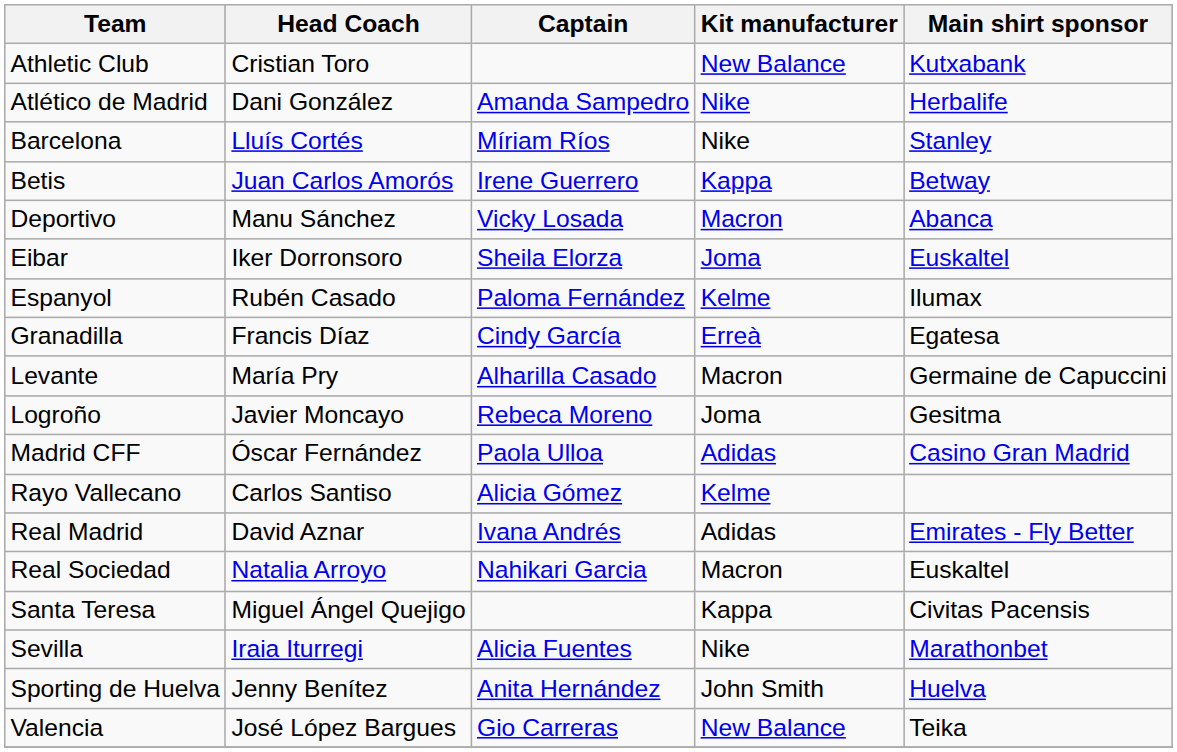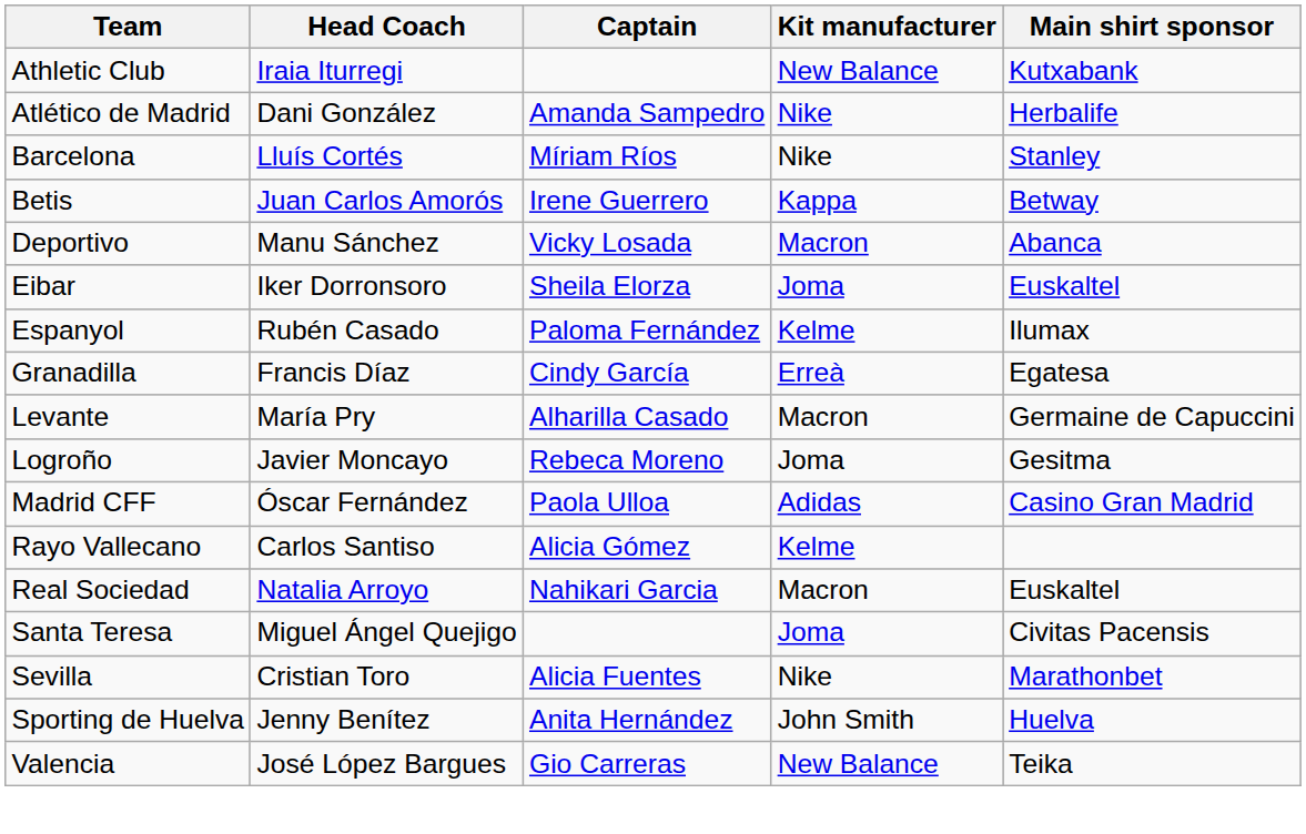 <table class="wikitable sortable" style="text-align: left;">
 <tr>
 <th>Team</th>
 <th>Head Coach</th>
 <th>Captain</th>
 <th>Kit manufacturer</th>
 <th>Main shirt sponsor</th>
 </tr>
 <tr>
 <td>Athletic Club</td>
-<td>Cristian Toro</td>
+<td><a href='#'>Iraia Iturregi</a></td>
 <td></td>
 <td><a href='#'>New Balance</a></td>
 <td><a href='#'>Kutxabank</a></td>
 </tr>
 <tr>
 <td>Atlético de Madrid</td>
 <td>Dani González</td>
 <td><a href='#'>Amanda Sampedro</a></td>
 <td><a href='#'>Nike</a></td>
 <td><a href='#'>Herbalife</a></td>
 </tr>
 <tr>
 <td>Barcelona</td>
 <td><a href='#'>Lluís Cortés</a></td>
 <td><a href='#'>Míriam Ríos</a></td>
 <td>Nike</td>
 <td><a href='#'>Stanley</a></td>
 </tr>
 <tr>
 <td>Betis</td>
 <td><a href='#'>Juan Carlos Amorós</a></td>
 <td><a href='#'>Irene Guerrero</a></td>
 <td><a href='#'>Kappa</a></td>
 <td><a href='#'>Betway</a></td>
 </tr>
 <tr>
 <td>Deportivo</td>
 <td>Manu Sánchez</td>
 <td><a href='#'>Vicky Losada</a></td>
 <td><a href='#'>Macron</a></td>
 <td><a href='#'>Abanca</a></td>
 </tr>
 <tr>
 <td>Eibar</td>
 <td>Iker Dorronsoro</td>
 <td><a href='#'>Sheila Elorza</a></td>
 <td><a href='#'>Joma</a></td>
 <td><a href='#'>Euskaltel</a></td>
 </tr>
 <tr>
 <td>Espanyol</td>
 <td>Rubén Casado</td>
 <td><a href='#'>Paloma Fernández</a></td>
 <td><a href='#'>Kelme</a></td>
 <td>Ilumax</td>
 </tr>
 <tr>
 <td>Granadilla</td>
 <td>Francis Díaz</td>
 <td><a href='#'>Cindy García</a></td>
 <td><a href='#'>Erreà</a></td>
 <td>Egatesa</td>
 </tr>
 <tr>
 <td>Levante</td>
 <td>María Pry</td>
 <td><a href='#'>Alharilla Casado</a></td>
 <td>Macron</td>
 <td>Germaine de Capuccini</td>
 </tr>
 <tr>
 <td>Logroño</td>
 <td>Javier Moncayo</td>
 <td><a href='#'>Rebeca Moreno</a></td>
 <td>Joma</td>
 <td>Gesitma</td>
 </tr>
 <tr>
 <td>Madrid CFF</td>
 <td>Óscar Fernández</td>
 <td><a href='#'>Paola Ulloa</a></td>
 <td><a href='#'>Adidas</a></td>
 <td><a href='#'>Casino Gran Madrid</a></td>
 </tr>
 <tr>
 <td>Rayo Vallecano</td>
 <td>Carlos Santiso</td>
 <td><a href='#'>Alicia Gómez</a></td>
 <td><a href='#'>Kelme</a></td>
 <td></td>
 </tr>
 <tr>
-<td>Real Madrid</td>
-<td>David Aznar</td>
-<td><a href='#'>Ivana Andrés</a></td>
-<td>Adidas</td>
-<td><a href='#'>Emirates - Fly Better</a></td>
-</tr>
-<tr>
 <td>Real Sociedad</td>
 <td><a href='#'>Natalia Arroyo</a></td>
 <td><a href='#'>Nahikari Garcia</a></td>
 <td>Macron</td>
 <td>Euskaltel</td>
 </tr>
 <tr>
 <td>Santa Teresa</td>
 <td>Miguel Ángel Quejigo</td>
 <td></td>
-<td>Kappa</td>
+<td><a href='#'>Joma</a></td>
 <td>Civitas Pacensis</td>
 </tr>
 <tr>
 <td>Sevilla</td>
-<td><a href='#'>Iraia Iturregi</a></td>
+<td>Cristian Toro</td>
 <td><a href='#'>Alicia Fuentes</a></td>
 <td>Nike</td>
 <td><a href='#'>Marathonbet</a></td>
 </tr>
 <tr>
 <td>Sporting de Huelva</td>
 <td>Jenny Benítez</td>
 <td><a href='#'>Anita Hernández</a></td>
 <td>John Smith</td>
 <td><a href='#'>Huelva</a></td>
 </tr>
 <tr>
 <td>Valencia</td>
 <td>José López Bargues</td>
 <td><a href='#'>Gio Carreras</a></td>
 <td><a href='#'>New Balance</a></td>
 <td>Teika</td>
 </tr>
 <tr>
 </tr>
 </table>
